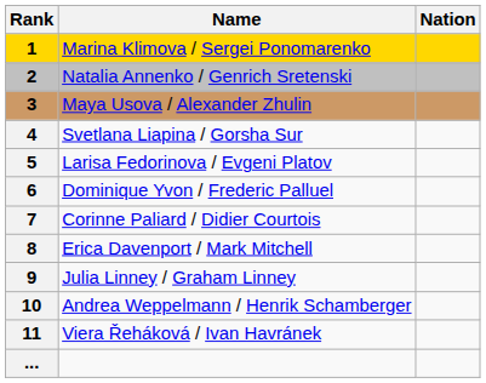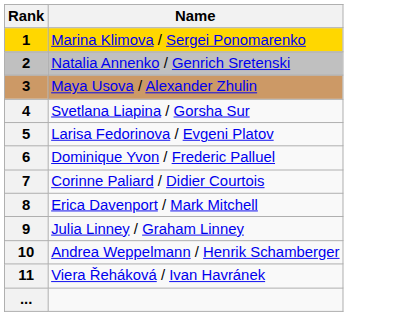 <table class="wikitable">
 <tr>
 <th>Rank</th>
 <th>Name</th>
-<th>Nation</th>
 </tr>
 <tr bgcolor="gold">
 <td align="center"><strong>1</strong></td>
 <td><a href='#'>Marina Klimova</a> / <a href='#'>Sergei Ponomarenko</a></td>
-<td></td>
 </tr>
 <tr bgcolor="silver">
 <td align="center"><strong>2</strong></td>
 <td><a href='#'>Natalia Annenko</a> / <a href='#'>Genrich Sretenski</a></td>
-<td></td>
 </tr>
 <tr bgcolor="cc9966">
 <td align="center"><strong>3</strong></td>
 <td><a href='#'>Maya Usova</a> / <a href='#'>Alexander Zhulin</a></td>
-<td></td>
 </tr>
 <tr>
 <th>4</th>
 <td><a href='#'>Svetlana Liapina</a> / <a href='#'>Gorsha Sur</a></td>
-<td></td>
 </tr>
 <tr>
 <th>5</th>
 <td><a href='#'>Larisa Fedorinova</a> / <a href='#'>Evgeni Platov</a></td>
-<td></td>
 </tr>
 <tr>
 <th>6</th>
 <td><a href='#'>Dominique Yvon</a> / <a href='#'>Frederic Palluel</a></td>
-<td></td>
 </tr>
 <tr>
 <th>7</th>
 <td><a href='#'>Corinne Paliard</a> / <a href='#'>Didier Courtois</a></td>
-<td></td>
 </tr>
 <tr>
 <th>8</th>
 <td><a href='#'>Erica Davenport</a> / <a href='#'>Mark Mitchell</a></td>
-<td></td>
 </tr>
 <tr>
 <th>9</th>
 <td><a href='#'>Julia Linney</a> / <a href='#'>Graham Linney</a></td>
-<td></td>
 </tr>
 <tr>
 <th>10</th>
 <td><a href='#'>Andrea Weppelmann</a> / <a href='#'>Henrik Schamberger</a></td>
-<td></td>
 </tr>
 <tr>
 <th>11</th>
 <td><a href='#'>Viera Řeháková</a> / <a href='#'>Ivan Havránek</a></td>
-<td></td>
 </tr>
 <tr>
 <th>...</th>
 <td></td>
-<td></td>
 </tr>
 </table>
